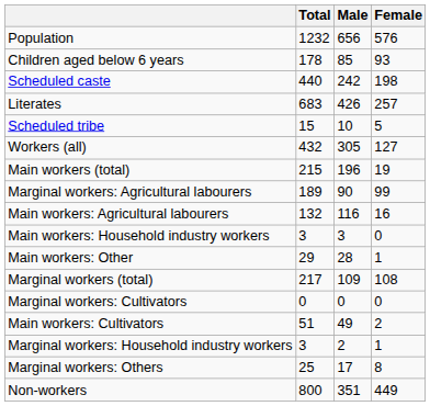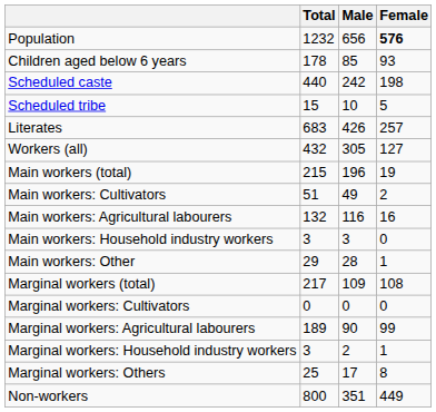 <table class="wikitable sortable">
 <tr>
 <th></th>
 <th>Total</th>
 <th>Male</th>
 <th>Female</th>
 </tr>
 <tr>
 <td>Population</td>
 <td>1232</td>
 <td>656</td>
-<td>576</td>
+<td><strong>576</strong></td>
 </tr>
 <tr>
 <td>Children aged below 6 years</td>
 <td>178</td>
 <td>85</td>
 <td>93</td>
 </tr>
 <tr>
 <td><a href='#'>Scheduled caste</a></td>
 <td>440</td>
 <td>242</td>
 <td>198</td>
 </tr>
 <tr>
+<td><a href='#'>Scheduled tribe</a></td>
+<td>15</td>
+<td>10</td>
+<td>5</td>
+</tr>
+<tr>
 <td>Literates</td>
 <td>683</td>
 <td>426</td>
 <td>257</td>
-</tr>
-<tr>
-<td><a href='#'>Scheduled tribe</a></td>
-<td>15</td>
-<td>10</td>
-<td>5</td>
 </tr>
 <tr>
 <td>Workers (all)</td>
 <td>432</td>
 <td>305</td>
 <td>127</td>
 </tr>
 <tr>
 <td>Main workers (total)</td>
 <td>215</td>
 <td>196</td>
 <td>19</td>
 </tr>
 <tr>
-<td>Marginal workers: Agricultural labourers</td>
-<td>189</td>
-<td>90</td>
-<td>99</td>
+<td>Main workers: Cultivators</td>
+<td>51</td>
+<td>49</td>
+<td>2</td>
 </tr>
 <tr>
 <td>Main workers: Agricultural labourers</td>
 <td>132</td>
 <td>116</td>
 <td>16</td>
 </tr>
 <tr>
 <td>Main workers: Household industry workers</td>
 <td>3</td>
 <td>3</td>
 <td>0</td>
 </tr>
 <tr>
 <td>Main workers: Other</td>
 <td>29</td>
 <td>28</td>
 <td>1</td>
 </tr>
 <tr>
 <td>Marginal workers (total)</td>
 <td>217</td>
 <td>109</td>
 <td>108</td>
 </tr>
 <tr>
 <td>Marginal workers: Cultivators</td>
 <td>0</td>
 <td>0</td>
 <td>0</td>
 </tr>
 <tr>
-<td>Main workers: Cultivators</td>
-<td>51</td>
-<td>49</td>
-<td>2</td>
+<td>Marginal workers: Agricultural labourers</td>
+<td>189</td>
+<td>90</td>
+<td>99</td>
 </tr>
 <tr>
 <td>Marginal workers: Household industry workers</td>
 <td>3</td>
 <td>2</td>
 <td>1</td>
 </tr>
 <tr>
 <td>Marginal workers: Others</td>
 <td>25</td>
 <td>17</td>
 <td>8</td>
 </tr>
 <tr>
 <td>Non-workers</td>
 <td>800</td>
 <td>351</td>
 <td>449</td>
 </tr>
 </table>
